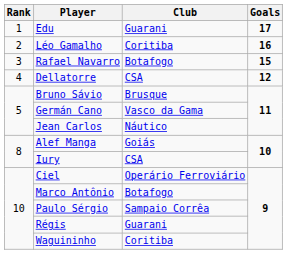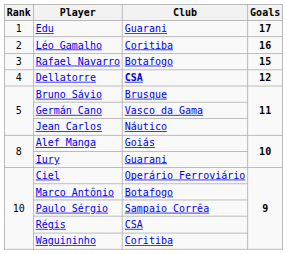 <table class=wikitable style="text-align:left">
 <tr>
 <th>Rank</th>
 <th>Player</th>
 <th>Club</th>
 <th>Goals</th>
 </tr>
 <tr>
 <td style="text-align:center">1</td>
 <td> <a href='#'>Edu</a></td>
 <td><a href='#'>Guarani</a></td>
 <td style="text-align:center"><strong>17</strong></td>
 </tr>
 <tr>
 <td style="text-align:center">2</td>
 <td> <a href='#'>Léo Gamalho</a></td>
 <td><a href='#'>Coritiba</a></td>
 <td style="text-align:center"><strong>16</strong></td>
 </tr>
 <tr>
 <td style="text-align:center">3</td>
 <td> <a href='#'>Rafael Navarro</a></td>
 <td><a href='#'>Botafogo</a></td>
 <td style="text-align:center"><strong>15</strong></td>
 </tr>
 <tr>
 <td style="text-align:center">4</td>
 <td> <a href='#'>Dellatorre</a></td>
-<td><a href='#'>CSA</a></td>
+<td><strong><a href='#'>CSA</a></strong></td>
 <td style="text-align:center"><strong>12</strong></td>
 </tr>
 <tr>
 <td style="text-align:center" rowspan=3>5</td>
 <td> <a href='#'>Bruno Sávio</a></td>
 <td><a href='#'>Brusque</a></td>
 <td style="text-align:center" rowspan=3><strong>11</strong></td>
 </tr>
 <tr>
 <td> <a href='#'>Germán Cano</a></td>
 <td><a href='#'>Vasco da Gama</a></td>
 </tr>
 <tr>
 <td> <a href='#'>Jean Carlos</a></td>
 <td><a href='#'>Náutico</a></td>
 </tr>
 <tr>
 <td style="text-align:center" rowspan=2>8</td>
 <td> <a href='#'>Alef Manga</a></td>
 <td><a href='#'>Goiás</a></td>
 <td style="text-align:center" rowspan=2><strong>10</strong></td>
 </tr>
 <tr>
 <td> <a href='#'>Iury</a></td>
-<td><a href='#'>CSA</a></td>
+<td><a href='#'>Guarani</a></td>
 </tr>
 <tr>
 <td style="text-align:center" rowspan=5>10</td>
 <td> <a href='#'>Ciel</a></td>
 <td><a href='#'>Operário Ferroviário</a></td>
 <td style="text-align:center" rowspan=5><strong>9</strong></td>
 </tr>
 <tr>
 <td> <a href='#'>Marco Antônio</a></td>
 <td><a href='#'>Botafogo</a></td>
 </tr>
 <tr>
 <td> <a href='#'>Paulo Sérgio</a></td>
 <td><a href='#'>Sampaio Corrêa</a></td>
 </tr>
 <tr>
 <td> <a href='#'>Régis</a></td>
-<td><a href='#'>Guarani</a></td>
+<td><a href='#'>CSA</a></td>
 </tr>
 <tr>
 <td> <a href='#'>Waguininho</a></td>
 <td><a href='#'>Coritiba</a></td>
 </tr>
 </table>
